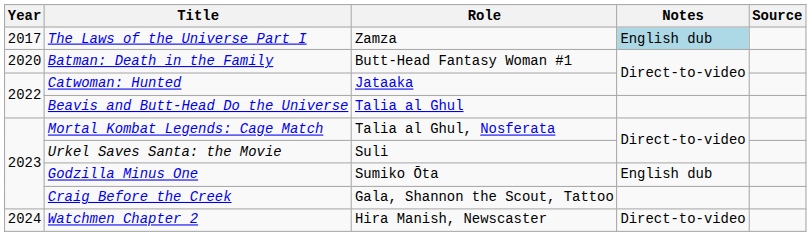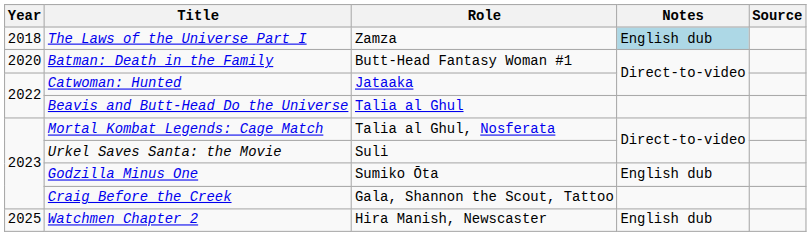 <table class="wikitable sortable">
 <tr>
 <th>Year</th>
 <th>Title</th>
 <th>Role</th>
 <th>Notes</th>
 <th>Source</th>
 </tr>
 <tr>
-<td>2017</td>
+<td>2018</td>
 <td><em><a href='#'>The Laws of the Universe Part I</a></em></td>
 <td>Zamza</td>
 <td style="background: lightblue;">English dub</td>
 <td></td>
 </tr>
 <tr>
 <td>2020</td>
 <td><em><a href='#'>Batman: Death in the Family</a></em></td>
 <td>Butt-Head Fantasy Woman #1</td>
 <td Rowspan="2">Direct-to-video</td>
 <td></td>
 </tr>
 <tr>
 <td Rowspan="2">2022</td>
 <td><em><a href='#'>Catwoman: Hunted</a></em></td>
 <td><a href='#'>Jataaka</a></td>
 <td></td>
 </tr>
 <tr>
 <td><em><a href='#'>Beavis and Butt-Head Do the Universe</a></em></td>
 <td><a href='#'>Talia al Ghul</a></td>
 <td></td>
 <td></td>
 </tr>
 <tr>
 <td Rowspan="4">2023</td>
 <td><em><a href='#'>Mortal Kombat Legends: Cage Match</a></em></td>
 <td>Talia al Ghul, <a href='#'>Nosferata</a></td>
 <td Rowspan="2">Direct-to-video</td>
 <td></td>
 </tr>
 <tr>
 <td><em>Urkel Saves Santa: the Movie</em></td>
 <td>Suli</td>
 <td></td>
 </tr>
 <tr>
 <td><em><a href='#'>Godzilla Minus One</a></em></td>
 <td>Sumiko Ōta</td>
 <td>English dub</td>
 <td></td>
 </tr>
 <tr>
 <td><em><a href='#'>Craig Before the Creek</a></em></td>
 <td>Gala, Shannon the Scout, Tattoo</td>
 <td></td>
 </tr>
 <tr>
-<td>2024</td>
+<td>2025</td>
 <td><em><a href='#'>Watchmen Chapter 2</a></em></td>
 <td>Hira Manish, Newscaster</td>
-<td>Direct-to-video</td>
+<td>English dub</td>
 <td></td>
 </tr>
 </table>
